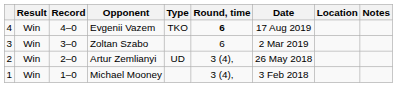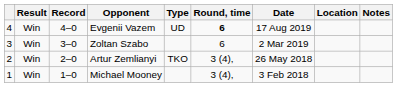 <table class="wikitable" style="text-align:center; font-size:95%">
 <tr>
 <th></th>
 <th>Result</th>
 <th>Record</th>
 <th>Opponent</th>
 <th>Type</th>
 <th>Round, time</th>
 <th>Date</th>
 <th>Location</th>
 <th>Notes</th>
 </tr>
 <tr>
 <td>4</td>
 <td>Win</td>
 <td>4–0</td>
 <td align=left> Evgenii Vazem</td>
-<td>TKO</td>
+<td>UD</td>
 <td><strong>6</strong></td>
 <td>17 Aug 2019</td>
 <td align=left></td>
 <td></td>
 </tr>
 <tr>
 <td>3</td>
 <td>Win</td>
 <td>3–0</td>
 <td align=left> Zoltan Szabo</td>
 <td></td>
 <td>6</td>
 <td>2 Mar 2019</td>
 <td align=left></td>
 <td></td>
 </tr>
 <tr>
 <td>2</td>
 <td>Win</td>
 <td>2–0</td>
 <td align=left> Artur Zemlianyi</td>
-<td>UD</td>
+<td>TKO</td>
 <td>3 (4), </td>
 <td>26 May 2018</td>
 <td align=left></td>
 <td></td>
 </tr>
 <tr>
 <td>1</td>
 <td>Win</td>
 <td>1–0</td>
 <td align=left> Michael Mooney</td>
 <td></td>
 <td>3 (4), </td>
 <td>3 Feb 2018</td>
 <td align=left></td>
 <td></td>
 </tr>
 </table>
